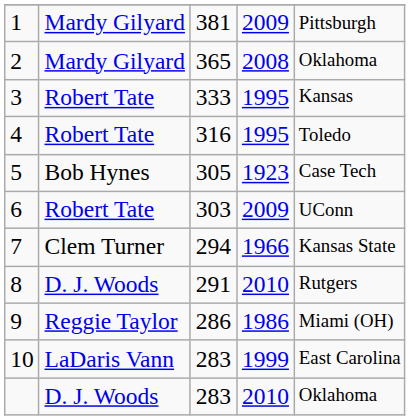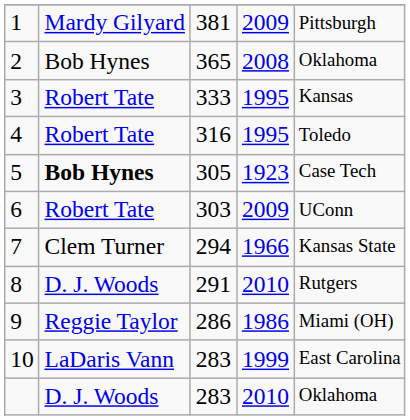 <table class="wikitable">
 <tr>
 </tr>
 <tr>
 <td>1</td>
 <td><a href='#'>Mardy Gilyard</a></td>
 <td>381</td>
 <td><a href='#'>2009</a></td>
 <td style="font-size:80%;">Pittsburgh</td>
 </tr>
 <tr>
 <td>2</td>
-<td><a href='#'>Mardy Gilyard</a></td>
+<td>Bob Hynes</td>
 <td>365</td>
 <td><a href='#'>2008</a></td>
 <td style="font-size:80%;">Oklahoma</td>
 </tr>
 <tr>
 <td>3</td>
 <td><a href='#'>Robert Tate</a></td>
 <td>333</td>
 <td><a href='#'>1995</a></td>
 <td style="font-size:80%;">Kansas</td>
 </tr>
 <tr>
 <td>4</td>
 <td><a href='#'>Robert Tate</a></td>
 <td>316</td>
 <td><a href='#'>1995</a></td>
 <td style="font-size:80%;">Toledo</td>
 </tr>
 <tr>
 <td>5</td>
-<td>Bob Hynes</td>
+<td><strong>Bob Hynes</strong></td>
 <td>305</td>
 <td><a href='#'>1923</a></td>
 <td style="font-size:80%;">Case Tech</td>
 </tr>
 <tr>
 <td>6</td>
 <td><a href='#'>Robert Tate</a></td>
 <td>303</td>
 <td><a href='#'>2009</a></td>
 <td style="font-size:80%;">UConn</td>
 </tr>
 <tr>
 <td>7</td>
 <td>Clem Turner</td>
 <td>294</td>
 <td><a href='#'>1966</a></td>
 <td style="font-size:80%;">Kansas State</td>
 </tr>
 <tr>
 <td>8</td>
 <td><a href='#'>D. J. Woods</a></td>
 <td>291</td>
 <td><a href='#'>2010</a></td>
 <td style="font-size:80%;">Rutgers</td>
 </tr>
 <tr>
 <td>9</td>
 <td><a href='#'>Reggie Taylor</a></td>
 <td>286</td>
 <td><a href='#'>1986</a></td>
 <td style="font-size:80%;">Miami (OH)</td>
 </tr>
 <tr>
 <td>10</td>
 <td><a href='#'>LaDaris Vann</a></td>
 <td>283</td>
 <td><a href='#'>1999</a></td>
 <td style="font-size:80%;">East Carolina</td>
 </tr>
 <tr>
 <td></td>
 <td><a href='#'>D. J. Woods</a></td>
 <td>283</td>
 <td><a href='#'>2010</a></td>
 <td style="font-size:80%;">Oklahoma</td>
 </tr>
 </table>
